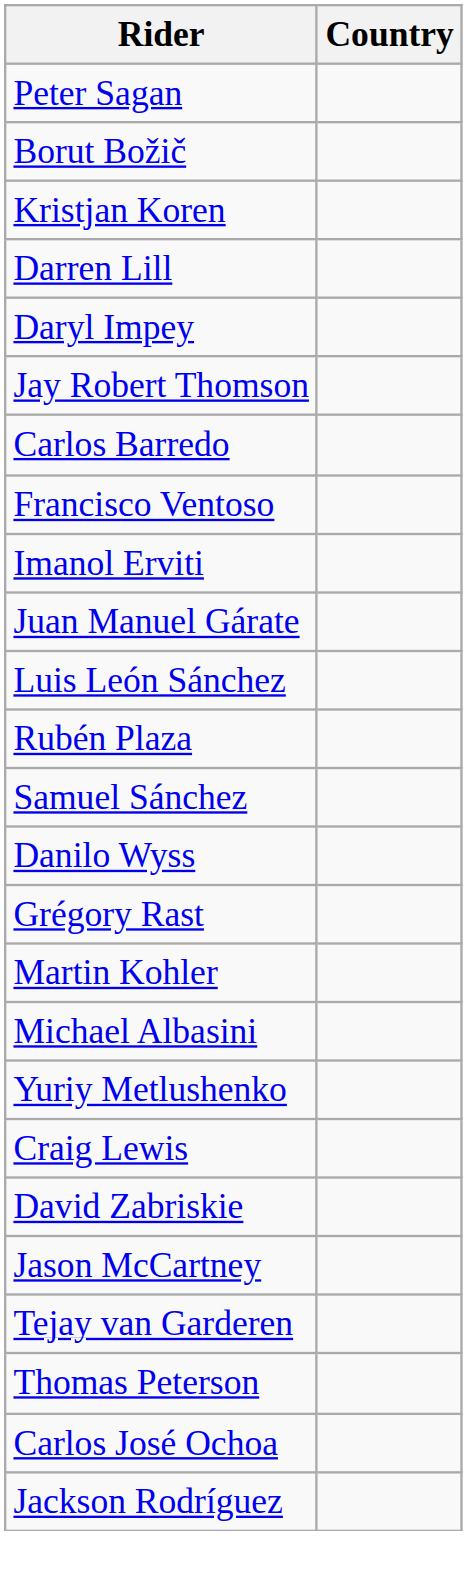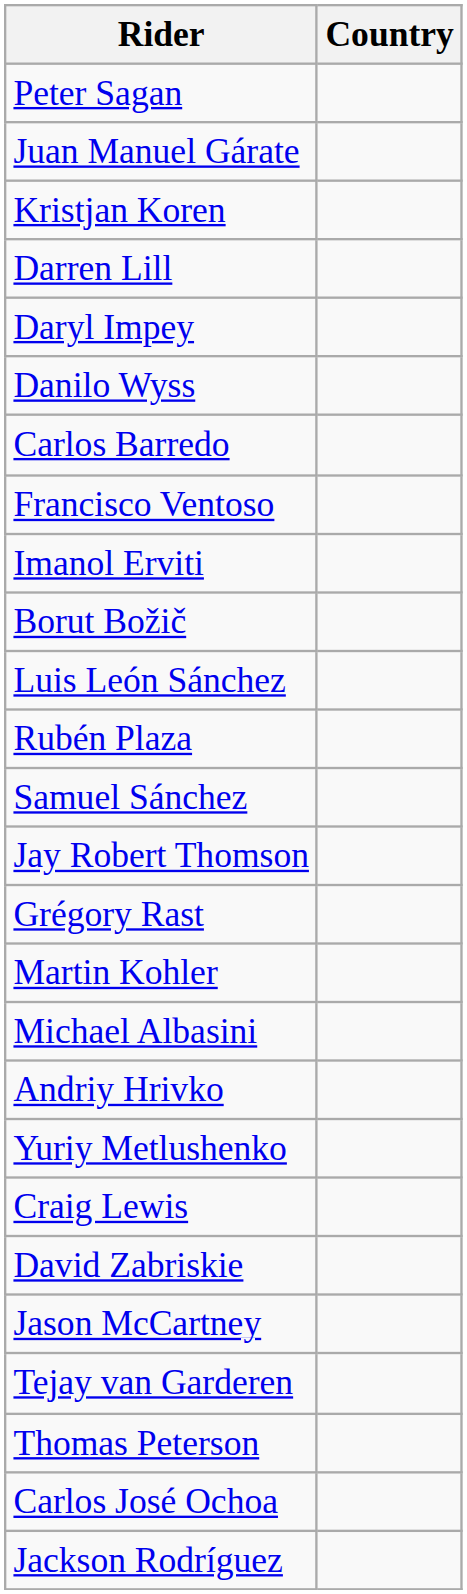 <table class="wikitable" style="font-size:95%; text-align:left;">
 <tr>
 <th>Rider</th>
 <th>Country</th>
 </tr>
 <tr>
 <td><a href='#'>Peter Sagan</a></td>
 <td></td>
 </tr>
 <tr>
-<td><a href='#'>Borut Božič</a></td>
+<td><a href='#'>Juan Manuel Gárate</a></td>
 <td></td>
 </tr>
 <tr>
 <td><a href='#'>Kristjan Koren</a></td>
 <td></td>
 </tr>
 <tr>
 <td><a href='#'>Darren Lill</a></td>
 <td></td>
 </tr>
 <tr>
 <td><a href='#'>Daryl Impey</a></td>
 <td></td>
 </tr>
 <tr>
-<td><a href='#'>Jay Robert Thomson</a></td>
+<td><a href='#'>Danilo Wyss</a></td>
 <td></td>
 </tr>
 <tr>
 <td><a href='#'>Carlos Barredo</a></td>
 <td></td>
 </tr>
 <tr>
 <td><a href='#'>Francisco Ventoso</a></td>
 <td></td>
 </tr>
 <tr>
 <td><a href='#'>Imanol Erviti</a></td>
 <td></td>
 </tr>
 <tr>
-<td><a href='#'>Juan Manuel Gárate</a></td>
+<td><a href='#'>Borut Božič</a></td>
 <td></td>
 </tr>
 <tr>
 <td><a href='#'>Luis León Sánchez</a></td>
 <td></td>
 </tr>
 <tr>
 <td><a href='#'>Rubén Plaza</a></td>
 <td></td>
 </tr>
 <tr>
 <td><a href='#'>Samuel Sánchez</a></td>
 <td></td>
 </tr>
 <tr>
-<td><a href='#'>Danilo Wyss</a></td>
+<td><a href='#'>Jay Robert Thomson</a></td>
 <td></td>
 </tr>
 <tr>
 <td><a href='#'>Grégory Rast</a></td>
 <td></td>
 </tr>
 <tr>
 <td><a href='#'>Martin Kohler</a></td>
 <td></td>
 </tr>
 <tr>
 <td><a href='#'>Michael Albasini</a></td>
+<td></td>
+</tr>
+<tr>
+<td><a href='#'>Andriy Hrivko</a></td>
 <td></td>
 </tr>
 <tr>
 <td><a href='#'>Yuriy Metlushenko</a></td>
 <td></td>
 </tr>
 <tr>
 <td><a href='#'>Craig Lewis</a></td>
 <td></td>
 </tr>
 <tr>
 <td><a href='#'>David Zabriskie</a></td>
 <td></td>
 </tr>
 <tr>
 <td><a href='#'>Jason McCartney</a></td>
 <td></td>
 </tr>
 <tr>
 <td><a href='#'>Tejay van Garderen</a></td>
 <td></td>
 </tr>
 <tr>
 <td><a href='#'>Thomas Peterson</a></td>
 <td></td>
 </tr>
 <tr>
 <td><a href='#'>Carlos José Ochoa</a></td>
 <td></td>
 </tr>
 <tr>
 <td><a href='#'>Jackson Rodríguez</a></td>
 <td></td>
 </tr>
 </table>
